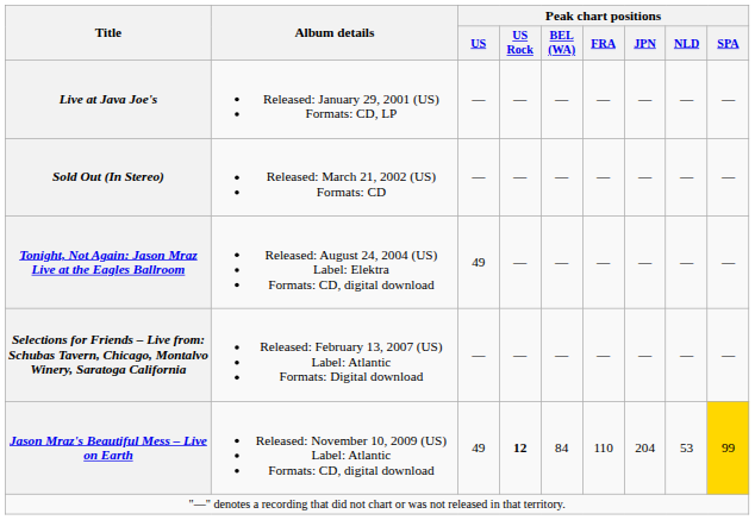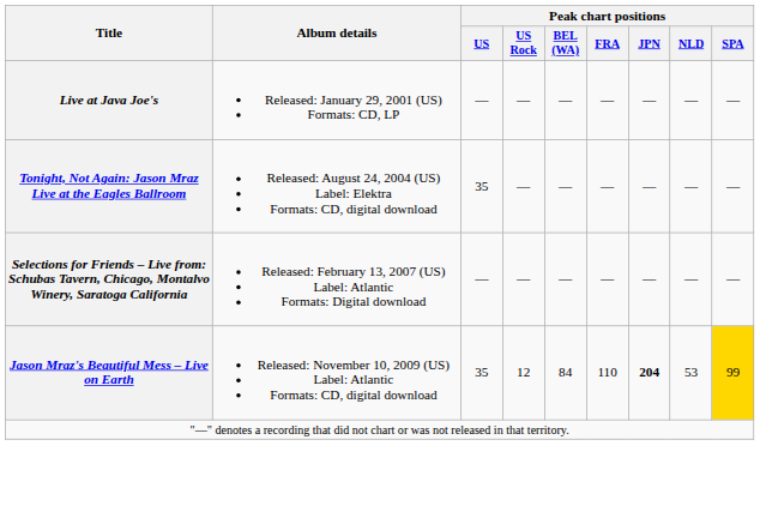 <table class="wikitable plainrowheaders" style="text-align:center;">
 <tr>
 <th scope="col" rowspan="2" style="width:15em;">Title</th>
 <th scope="col" rowspan="2" style="width:18em;">Album details</th>
 <th scope="col" colspan="7">Peak chart positions</th>
 </tr>
 <tr>
 <th scope="col" style="width:3em;font-size:90%;"><a href='#'>US</a><br></th>
 <th scope="col" style="width:3em;font-size:90%;"><a href='#'>US<br>Rock</a><br></th>
 <th scope="col" style="width:3em;font-size:90%;"><a href='#'>BEL<br>(WA)</a><br></th>
 <th scope="col" style="width:3em;font-size:90%;"><a href='#'>FRA</a><br></th>
 <th scope="col" style="width:3em;font-size:90%;"><a href='#'>JPN</a><br></th>
 <th scope="col" style="width:3em;font-size:90%;"><a href='#'>NLD</a><br></th>
 <th scope="col" style="width:3em;font-size:90%;"><a href='#'>SPA</a><br></th>
 </tr>
 <tr>
 <th scope="row"><em>Live at Java Joe's</em></th>
 <td><br><ul><li>Released: January 29, 2001 <span>(US)</span></li><li>Formats: CD, LP</li></ul></td>
 <td>—</td>
 <td>—</td>
 <td>—</td>
 <td>—</td>
 <td>—</td>
 <td>—</td>
 <td>—</td>
 </tr>
 <tr>
-<th scope="row"><em>Sold Out (In Stereo)</em></th>
-<td><br><ul><li>Released: March 21, 2002 <span>(US)</span></li><li>Formats: CD</li></ul></td>
-<td>—</td>
-<td>—</td>
-<td>—</td>
-<td>—</td>
-<td>—</td>
-<td>—</td>
-<td>—</td>
-</tr>
-<tr>
 <th scope="row"><em><a href='#'>Tonight, Not Again: Jason Mraz Live at the Eagles Ballroom</a></em></th>
 <td><br><ul><li>Released: August 24, 2004 <span>(US)</span></li><li>Label: Elektra</li><li>Formats: CD, digital download</li></ul></td>
-<td>49</td>
+<td>35</td>
 <td>—</td>
 <td>—</td>
 <td>—</td>
 <td>—</td>
 <td>—</td>
 <td>—</td>
 </tr>
 <tr>
 <th scope="row"><em>Selections for Friends – Live from: Schubas Tavern, Chicago, Montalvo Winery, Saratoga California</em></th>
 <td><br><ul><li>Released: February 13, 2007 <span>(US)</span></li><li>Label: Atlantic</li><li>Formats: Digital download</li></ul></td>
 <td>—</td>
 <td>—</td>
 <td>—</td>
 <td>—</td>
 <td>—</td>
 <td>—</td>
 <td>—</td>
 </tr>
 <tr>
 <th scope="row"><em><a href='#'>Jason Mraz's Beautiful Mess – Live on Earth</a></em></th>
 <td><br><ul><li>Released: November 10, 2009 <span>(US)</span></li><li>Label: Atlantic</li><li>Formats: CD, digital download</li></ul></td>
-<td>49</td>
-<td><strong>12</strong></td>
+<td>35</td>
+<td>12</td>
 <td>84</td>
 <td>110</td>
-<td>204</td>
+<td><strong>204</strong></td>
 <td>53</td>
 <td style="background: gold;">99</td>
 </tr>
 <tr>
 <td colspan="9" style="font-size:90%">"—" denotes a recording that did not chart or was not released in that territory.</td>
 </tr>
 </table>
